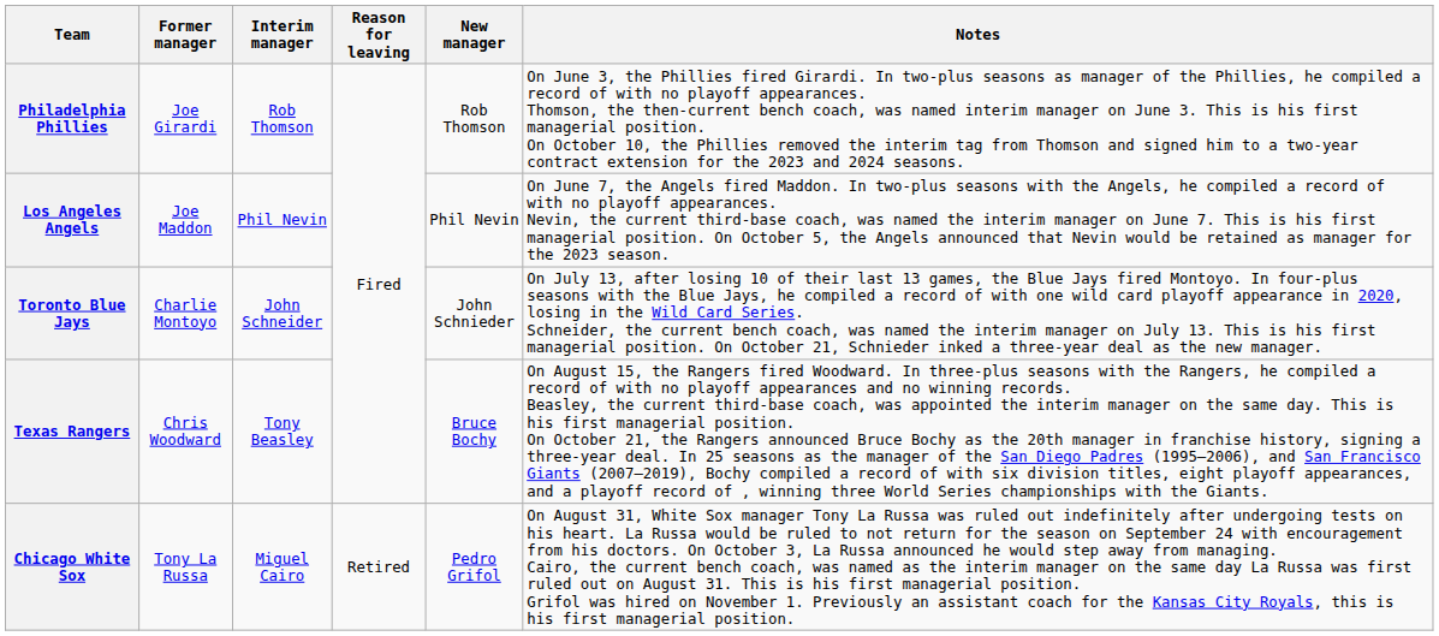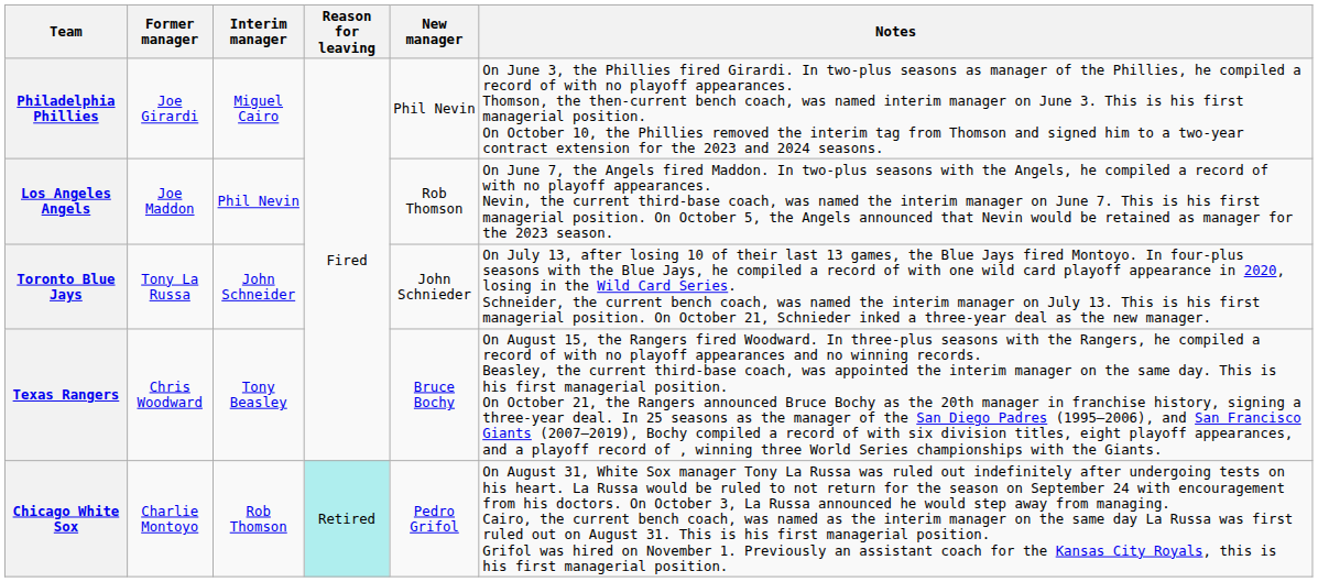 <table class="wikitable plainrowheaders" style="text-align:center;">
 <tr>
 <th scope="col">Team</th>
 <th scope="col">Former manager</th>
 <th scope="col">Interim manager</th>
 <th scope="col">Reason for leaving</th>
 <th scope="col">New manager</th>
 <th scope="col">Notes</th>
 </tr>
 <tr>
 <th scope="row" style="text-align:center;"><a href='#'>Philadelphia Phillies</a></th>
 <td><a href='#'>Joe Girardi</a></td>
-<td><a href='#'>Rob Thomson</a></td>
+<td><a href='#'>Miguel Cairo</a></td>
 <td style="text-align:center;" rowspan = "4">Fired</td>
-<td>Rob Thomson</td>
+<td>Phil Nevin</td>
 <td style="text-align:left;">On June 3, the Phillies fired Girardi. In two-plus seasons as manager of the Phillies, he compiled a record of  with no playoff appearances.<br>Thomson, the then-current bench coach, was named interim manager on June 3. This is his first managerial position.<br>On October 10, the Phillies removed the interim tag from Thomson and signed him to a two-year contract extension for the 2023 and 2024 seasons.</td>
 </tr>
 <tr>
 <th scope="row" style="text-align:center;"><a href='#'>Los Angeles Angels</a></th>
 <td><a href='#'>Joe Maddon</a></td>
 <td><a href='#'>Phil Nevin</a></td>
-<td>Phil Nevin</td>
+<td>Rob Thomson</td>
 <td style="text-align:left;">On June 7, the Angels fired Maddon. In two-plus seasons with the Angels, he compiled a record of  with no playoff appearances.<br>Nevin, the current third-base coach, was named the interim manager on June 7. This is his first managerial position. On October 5, the Angels announced that Nevin would be retained as manager for the 2023 season.</td>
 </tr>
 <tr>
 <th scope="row" style="text-align:center;"><a href='#'>Toronto Blue Jays</a></th>
-<td><a href='#'>Charlie Montoyo</a></td>
+<td><a href='#'>Tony La Russa</a></td>
 <td><a href='#'>John Schneider</a></td>
 <td>John Schnieder</td>
 <td style="text-align:left;">On July 13, after losing 10 of their last 13 games, the Blue Jays fired Montoyo. In four-plus seasons with the Blue Jays, he compiled a record of  with one wild card playoff appearance in <a href='#'>2020</a>, losing in the <a href='#'>Wild Card Series</a>.<br>Schneider, the current bench coach, was named the interim manager on July 13. This is his first managerial position. On October 21, Schnieder inked a three-year deal as the new manager.</td>
 </tr>
 <tr>
 <th scope="row" style="text-align:center;"><a href='#'>Texas Rangers</a></th>
 <td><a href='#'>Chris Woodward</a></td>
 <td><a href='#'>Tony Beasley</a></td>
 <td><a href='#'>Bruce Bochy</a></td>
 <td style="text-align:left;">On August 15, the Rangers fired Woodward. In three-plus seasons with the Rangers, he compiled a record of  with no playoff appearances and no winning records.<br>Beasley, the current third-base coach, was appointed the interim manager on the same day. This is his first managerial position.<br>On October 21, the Rangers announced Bruce Bochy as the 20th manager in franchise history, signing a three-year deal. In 25 seasons as the manager of the <a href='#'>San Diego Padres</a> (1995–2006), and <a href='#'>San Francisco Giants</a> (2007–2019), Bochy compiled a record of  with six division titles, eight playoff appearances, and a playoff record of , winning three World Series championships with the Giants.</td>
 </tr>
 <tr>
 <th ! scope="row" style="text-align:center;"><a href='#'>Chicago White Sox</a></th>
-<td><a href='#'>Tony La Russa</a></td>
-<td><a href='#'>Miguel Cairo</a></td>
-<td style="text-align:center;" rowspan = "1">Retired</td>
+<td><a href='#'>Charlie Montoyo</a></td>
+<td><a href='#'>Rob Thomson</a></td>
+<td style="background: paleturquoise; text-align:center;" rowspan = "1">Retired</td>
 <td><a href='#'>Pedro Grifol</a></td>
 <td style="text-align:left;">On August 31, White Sox manager Tony La Russa was ruled out indefinitely after undergoing tests on his heart. La Russa would be ruled to not return for the season on September 24 with encouragement from his doctors. On October 3, La Russa announced he would step away from managing.<br>Cairo, the current bench coach, was named as the interim manager on the same day La Russa was first ruled out on August 31. This is his first managerial position.<br>Grifol was hired on November 1. Previously an assistant coach for the <a href='#'>Kansas City Royals</a>, this is his first managerial position.</td>
 </tr>
 </table>
